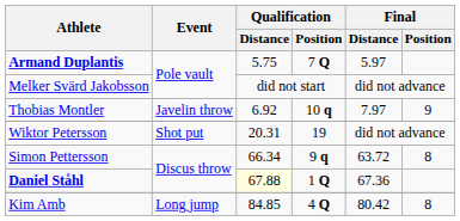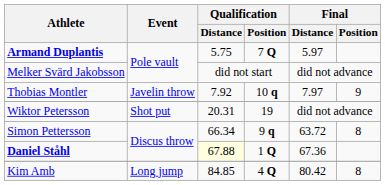 <table class=wikitable style="font-size:90%">
 <tr>
 <th rowspan="2">Athlete</th>
 <th rowspan="2">Event</th>
 <th colspan="2">Qualification</th>
 <th colspan="2">Final</th>
 </tr>
 <tr style="font-size:95%">
 <th>Distance</th>
 <th>Position</th>
 <th>Distance</th>
 <th>Position</th>
 </tr>
 <tr align=center>
 <td align=left><strong><a href='#'>Armand Duplantis</a></strong></td>
 <td align=left rowspan=2><a href='#'>Pole vault</a></td>
 <td>5.75</td>
 <td>7 <strong>Q</strong></td>
 <td>5.97</td>
 <td></td>
 </tr>
 <tr align=center>
 <td align=left><a href='#'>Melker Svärd Jakobsson</a></td>
 <td colspan=2>did not start</td>
 <td colspan=2>did not advance</td>
 </tr>
 <tr align=center>
 <td align=left><a href='#'>Thobias Montler</a></td>
 <td align=left><a href='#'>Javelin throw</a></td>
-<td>6.92</td>
+<td>7.92</td>
 <td>10 <strong>q</strong></td>
 <td>7.97</td>
 <td>9</td>
 </tr>
 <tr align=center>
 </tr>
 <tr align=center>
 <td align=left><a href='#'>Wiktor Petersson</a></td>
 <td align=left><a href='#'>Shot put</a></td>
 <td>20.31</td>
 <td>19</td>
 <td colspan=2>did not advance</td>
 </tr>
 <tr align=center>
 <td align=left><a href='#'>Simon Pettersson</a></td>
 <td align=left rowspan=2><a href='#'>Discus throw</a></td>
 <td>66.34</td>
 <td>9 <strong>q</strong></td>
 <td>63.72</td>
 <td>8</td>
 </tr>
 <tr align=center>
 <td align=left><strong><a href='#'>Daniel Ståhl</a></strong></td>
 <td style="background: lightyellow;">67.88</td>
 <td>1 <strong>Q</strong></td>
 <td>67.36</td>
 <td></td>
 </tr>
 <tr align=center>
 </tr>
 <tr align=center>
 <td align=left><a href='#'>Kim Amb</a></td>
 <td align=left><a href='#'>Long jump</a></td>
 <td>84.85</td>
 <td>4 <strong>Q</strong></td>
 <td>80.42</td>
 <td>8</td>
 </tr>
 </table>
